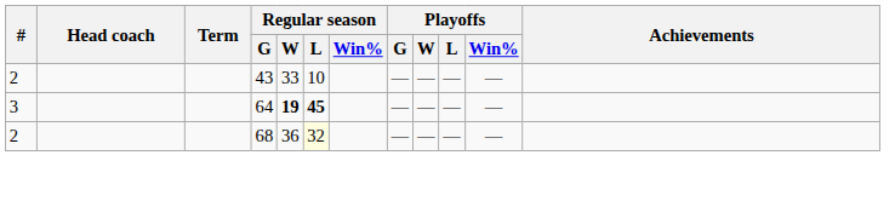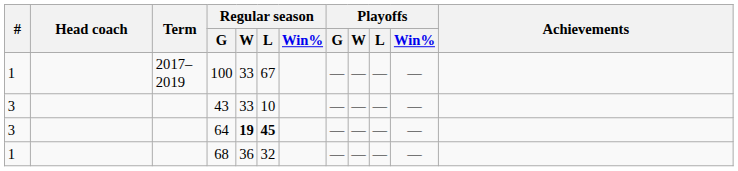 <table class="wikitable sortable" style="font-size:95%; text-align:center">
 <tr>
 <th scope="col" style="width:20px" rowspan="2">#</th>
 <th scope="col" style="width:120px" rowspan="2">Head coach</th>
 <th scope="col" style="width:50px" rowspan="2">Term</th>
 <th scope="col" style="width:80px" colspan="4">Regular season</th>
 <th scope="col" style="width:80px" colspan="4">Playoffs</th>
 <th scope="col" style="width:300px" rowspan="2">Achievements</th>
 </tr>
 <tr>
 <th>G</th>
 <th>W</th>
 <th>L</th>
 <th><a href='#'>Win%</a></th>
 <th>G</th>
 <th>W</th>
 <th>L</th>
 <th><a href='#'>Win%</a></th>
 </tr>
 <tr>
-<td align=left>2</td>
+<td align=left>1</td>
+<td align=left></td>
+<td align=left>2017–2019</td>
+<td>100</td>
+<td>33</td>
+<td>67</td>
+<td></td>
+<td>—</td>
+<td>—</td>
+<td>—</td>
+<td>—</td>
+<td align=left></td>
+</tr>
+<tr>
+<td align=left>3</td>
 <td align=left></td>
 <td align=left></td>
 <td>43</td>
 <td>33</td>
 <td>10</td>
 <td></td>
 <td>—</td>
 <td>—</td>
 <td>—</td>
 <td>—</td>
 <td align=left></td>
 </tr>
 <tr>
 <td align=left>3</td>
 <td align=left></td>
 <td align=left></td>
 <td>64</td>
 <td><strong>19</strong></td>
 <td><strong>45</strong></td>
 <td></td>
 <td>—</td>
 <td>—</td>
 <td>—</td>
 <td>—</td>
 <td align=left></td>
 </tr>
 <tr>
-<td align=left>2</td>
+<td align=left>1</td>
 <td align=left></td>
 <td align=left></td>
 <td>68</td>
 <td>36</td>
-<td style="background: lightyellow;">32</td>
+<td>32</td>
 <td></td>
 <td>—</td>
 <td>—</td>
 <td>—</td>
 <td>—</td>
 <td align=left></td>
 </tr>
 </table>
